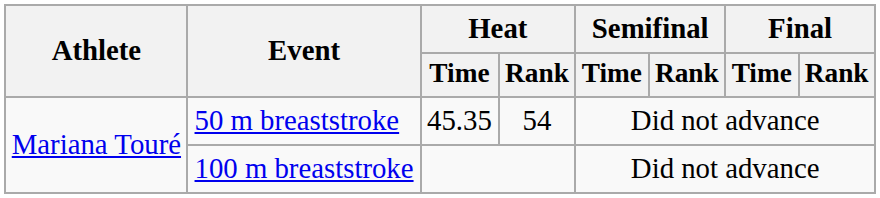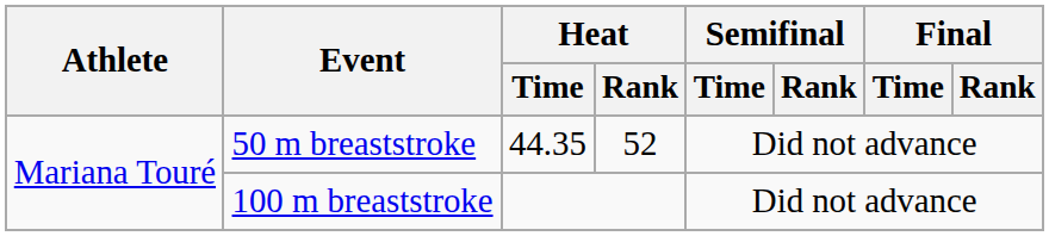 <table class="wikitable" style="text-align:center; font-size:90%">
 <tr>
 <th rowspan="2">Athlete</th>
 <th rowspan="2">Event</th>
 <th colspan="2">Heat</th>
 <th colspan="2">Semifinal</th>
 <th colspan="2">Final</th>
 </tr>
 <tr style="font-size:95%">
 <th>Time</th>
 <th>Rank</th>
 <th>Time</th>
 <th>Rank</th>
 <th>Time</th>
 <th>Rank</th>
 </tr>
 <tr>
 <td align=left rowspan=2><a href='#'>Mariana Touré</a></td>
 <td align=left><a href='#'>50 m breaststroke</a></td>
-<td>45.35</td>
-<td>54</td>
+<td>44.35</td>
+<td>52</td>
 <td colspan=4>Did not advance</td>
 </tr>
 <tr>
 <td align=left><a href='#'>100 m breaststroke</a></td>
 <td colspan=2></td>
 <td colspan=4>Did not advance</td>
 </tr>
 </table>
